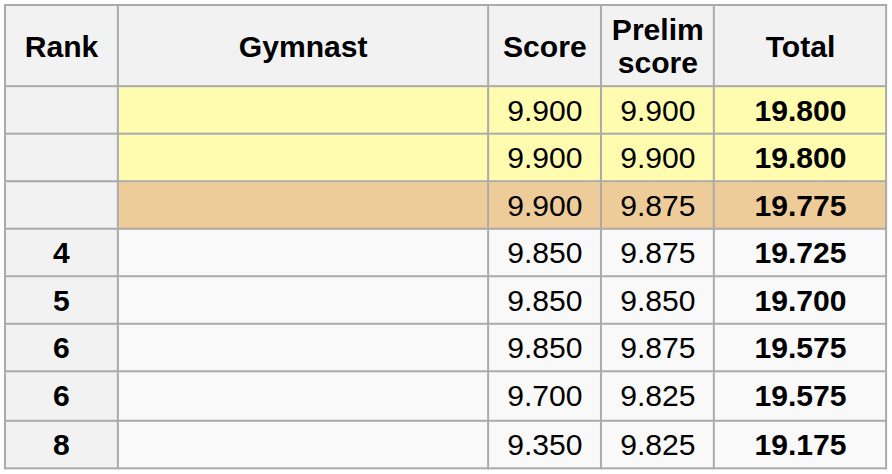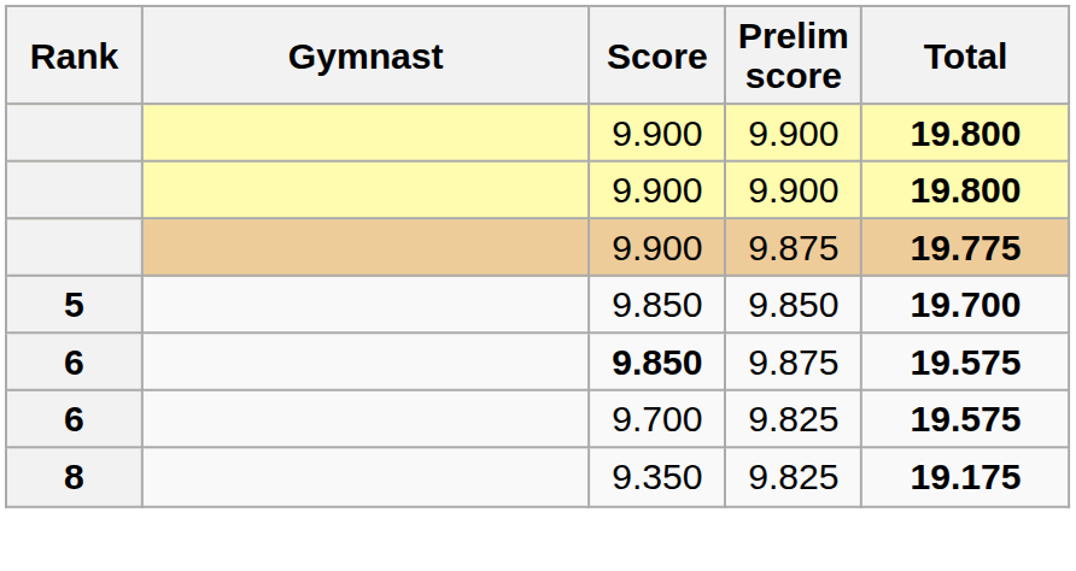 <table class="wikitable sortable" style="text-align:center; font-size:95%">
 <tr>
 <th scope="col" style="width:50px;">Rank</th>
 <th scope="col" style="width:180px;">Gymnast</th>
 <th scope="col" style="width:50px;">Score</th>
 <th scope="col" style="width:50px;">Prelim score</th>
 <th scope="col" style="width:80px;">Total</th>
 </tr>
 <tr style="background:#fffcaf;">
 <th scope=row style="text-align:center"></th>
 <td style="text-align:left;"></td>
 <td>9.900</td>
 <td>9.900</td>
 <td><strong>19.800</strong></td>
 </tr>
 <tr style="background:#fffcaf;">
 <th scope=row style="text-align:center"></th>
 <td style="text-align:left;"></td>
 <td>9.900</td>
 <td>9.900</td>
 <td><strong>19.800</strong></td>
 </tr>
 <tr style="background:#ec9;">
 <th scope=row style="text-align:center"></th>
 <td style="text-align:left;"></td>
 <td>9.900</td>
 <td>9.875</td>
 <td><strong>19.775</strong></td>
 </tr>
 <tr>
-<th scope=row style="text-align:center">4</th>
-<td style="text-align:left;"></td>
-<td>9.850</td>
-<td>9.875</td>
-<td><strong>19.725</strong></td>
-</tr>
-<tr>
 <th scope=row style="text-align:center">5</th>
 <td style="text-align:left;"></td>
 <td>9.850</td>
 <td>9.850</td>
 <td><strong>19.700</strong></td>
 </tr>
 <tr>
 <th scope=row style="text-align:center">6</th>
 <td style="text-align:left;"></td>
-<td>9.850</td>
+<td><strong>9.850</strong></td>
 <td>9.875</td>
 <td><strong>19.575</strong></td>
 </tr>
 <tr>
 <th scope=row style="text-align:center">6</th>
 <td style="text-align:left;"></td>
 <td>9.700</td>
 <td>9.825</td>
 <td><strong>19.575</strong></td>
 </tr>
 <tr>
 <th scope=row style="text-align:center">8</th>
 <td style="text-align:left;"></td>
 <td>9.350</td>
 <td>9.825</td>
 <td><strong>19.175</strong></td>
 </tr>
 </table>
